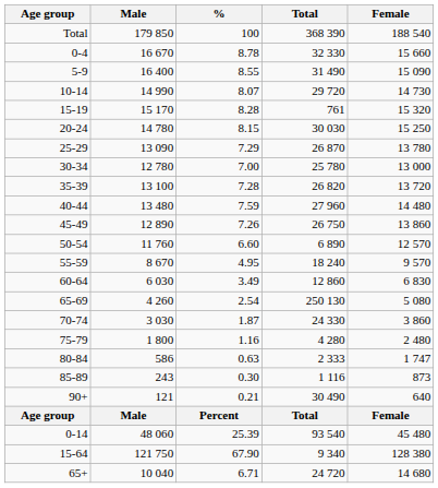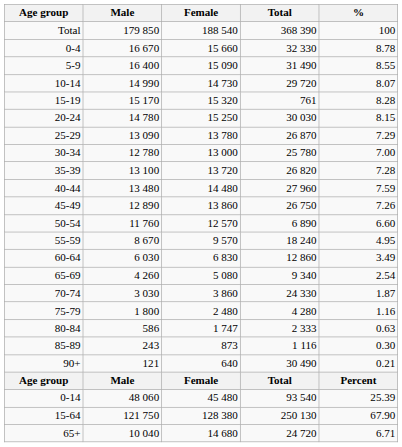 <table class="wikitable">
 <tr>
 <th style="width:80pt;">Age group</th>
 <th style="width:80pt;">Male</th>
+<th style="width:80pt;">Female</th>
+<th style="width:80pt;">Total</th>
 <th style="width:80pt;">%</th>
-<th style="width:80pt;">Total</th>
-<th style="width:80pt;">Female</th>
 </tr>
 <tr style="text-align:right;">
 <td>Total</td>
 <td>179 850</td>
+<td>188 540</td>
+<td>368 390</td>
 <td>100</td>
-<td>368 390</td>
-<td>188 540</td>
 </tr>
 <tr style="text-align:right;">
 <td>0-4</td>
 <td>16 670</td>
+<td>15 660</td>
+<td>32 330</td>
 <td>8.78</td>
-<td>32 330</td>
-<td>15 660</td>
 </tr>
 <tr style="text-align:right;">
 <td>5-9</td>
 <td>16 400</td>
+<td>15 090</td>
+<td>31 490</td>
 <td>8.55</td>
-<td>31 490</td>
-<td>15 090</td>
 </tr>
 <tr style="text-align:right;">
 <td>10-14</td>
 <td>14 990</td>
+<td>14 730</td>
+<td>29 720</td>
 <td>8.07</td>
-<td>29 720</td>
-<td>14 730</td>
 </tr>
 <tr style="text-align:right;">
 <td>15-19</td>
 <td>15 170</td>
+<td>15 320</td>
+<td>761</td>
 <td>8.28</td>
-<td>761</td>
-<td>15 320</td>
 </tr>
 <tr style="text-align:right;">
 <td>20-24</td>
 <td>14 780</td>
+<td>15 250</td>
+<td>30 030</td>
 <td>8.15</td>
-<td>30 030</td>
-<td>15 250</td>
 </tr>
 <tr style="text-align:right;">
 <td>25-29</td>
 <td>13 090</td>
+<td>13 780</td>
+<td>26 870</td>
 <td>7.29</td>
-<td>26 870</td>
-<td>13 780</td>
 </tr>
 <tr style="text-align:right;">
 <td>30-34</td>
 <td>12 780</td>
+<td>13 000</td>
+<td>25 780</td>
 <td>7.00</td>
-<td>25 780</td>
-<td>13 000</td>
 </tr>
 <tr style="text-align:right;">
 <td>35-39</td>
 <td>13 100</td>
+<td>13 720</td>
+<td>26 820</td>
 <td>7.28</td>
-<td>26 820</td>
-<td>13 720</td>
 </tr>
 <tr style="text-align:right;">
 <td>40-44</td>
 <td>13 480</td>
+<td>14 480</td>
+<td>27 960</td>
 <td>7.59</td>
-<td>27 960</td>
-<td>14 480</td>
 </tr>
 <tr style="text-align:right;">
 <td>45-49</td>
 <td>12 890</td>
+<td>13 860</td>
+<td>26 750</td>
 <td>7.26</td>
-<td>26 750</td>
-<td>13 860</td>
 </tr>
 <tr style="text-align:right;">
 <td>50-54</td>
 <td>11 760</td>
+<td>12 570</td>
+<td>6 890</td>
 <td>6.60</td>
-<td>6 890</td>
-<td>12 570</td>
 </tr>
 <tr style="text-align:right;">
 <td>55-59</td>
 <td>8 670</td>
+<td>9 570</td>
+<td>18 240</td>
 <td>4.95</td>
-<td>18 240</td>
-<td>9 570</td>
 </tr>
 <tr style="text-align:right;">
 <td>60-64</td>
 <td>6 030</td>
+<td>6 830</td>
+<td>12 860</td>
 <td>3.49</td>
-<td>12 860</td>
-<td>6 830</td>
 </tr>
 <tr style="text-align:right;">
 <td>65-69</td>
 <td>4 260</td>
+<td>5 080</td>
+<td>9 340</td>
 <td>2.54</td>
-<td>250 130</td>
-<td>5 080</td>
 </tr>
 <tr style="text-align:right;">
 <td>70-74</td>
 <td>3 030</td>
+<td>3 860</td>
+<td>24 330</td>
 <td>1.87</td>
-<td>24 330</td>
-<td>3 860</td>
 </tr>
 <tr style="text-align:right;">
 <td>75-79</td>
 <td>1 800</td>
+<td>2 480</td>
+<td>4 280</td>
 <td>1.16</td>
-<td>4 280</td>
-<td>2 480</td>
 </tr>
 <tr style="text-align:right;">
 <td>80-84</td>
 <td>586</td>
+<td>1 747</td>
+<td>2 333</td>
 <td>0.63</td>
-<td>2 333</td>
-<td>1 747</td>
 </tr>
 <tr style="text-align:right;">
 <td>85-89</td>
 <td>243</td>
+<td>873</td>
+<td>1 116</td>
 <td>0.30</td>
-<td>1 116</td>
-<td>873</td>
 </tr>
 <tr style="text-align:right;">
 <td>90+</td>
 <td>121</td>
+<td>640</td>
+<td>30 490</td>
 <td>0.21</td>
-<td>30 490</td>
-<td>640</td>
 </tr>
 <tr>
 <th style="width:50px;">Age group</th>
 <th style="width:80pt;">Male</th>
+<th style="width:80px;">Female</th>
+<th style="width:80px;">Total</th>
 <th style="width:50px;">Percent</th>
-<th style="width:80px;">Total</th>
-<th style="width:80px;">Female</th>
 </tr>
 <tr style="text-align:right;">
 <td>0-14</td>
 <td>48 060</td>
+<td>45 480</td>
+<td>93 540</td>
 <td>25.39</td>
-<td>93 540</td>
-<td>45 480</td>
 </tr>
 <tr style="text-align:right;">
 <td>15-64</td>
 <td>121 750</td>
+<td>128 380</td>
+<td>250 130</td>
 <td>67.90</td>
-<td>9 340</td>
-<td>128 380</td>
 </tr>
 <tr style="text-align:right;">
 <td>65+</td>
 <td>10 040</td>
+<td>14 680</td>
+<td>24 720</td>
 <td>6.71</td>
-<td>24 720</td>
-<td>14 680</td>
 </tr>
 </table>
